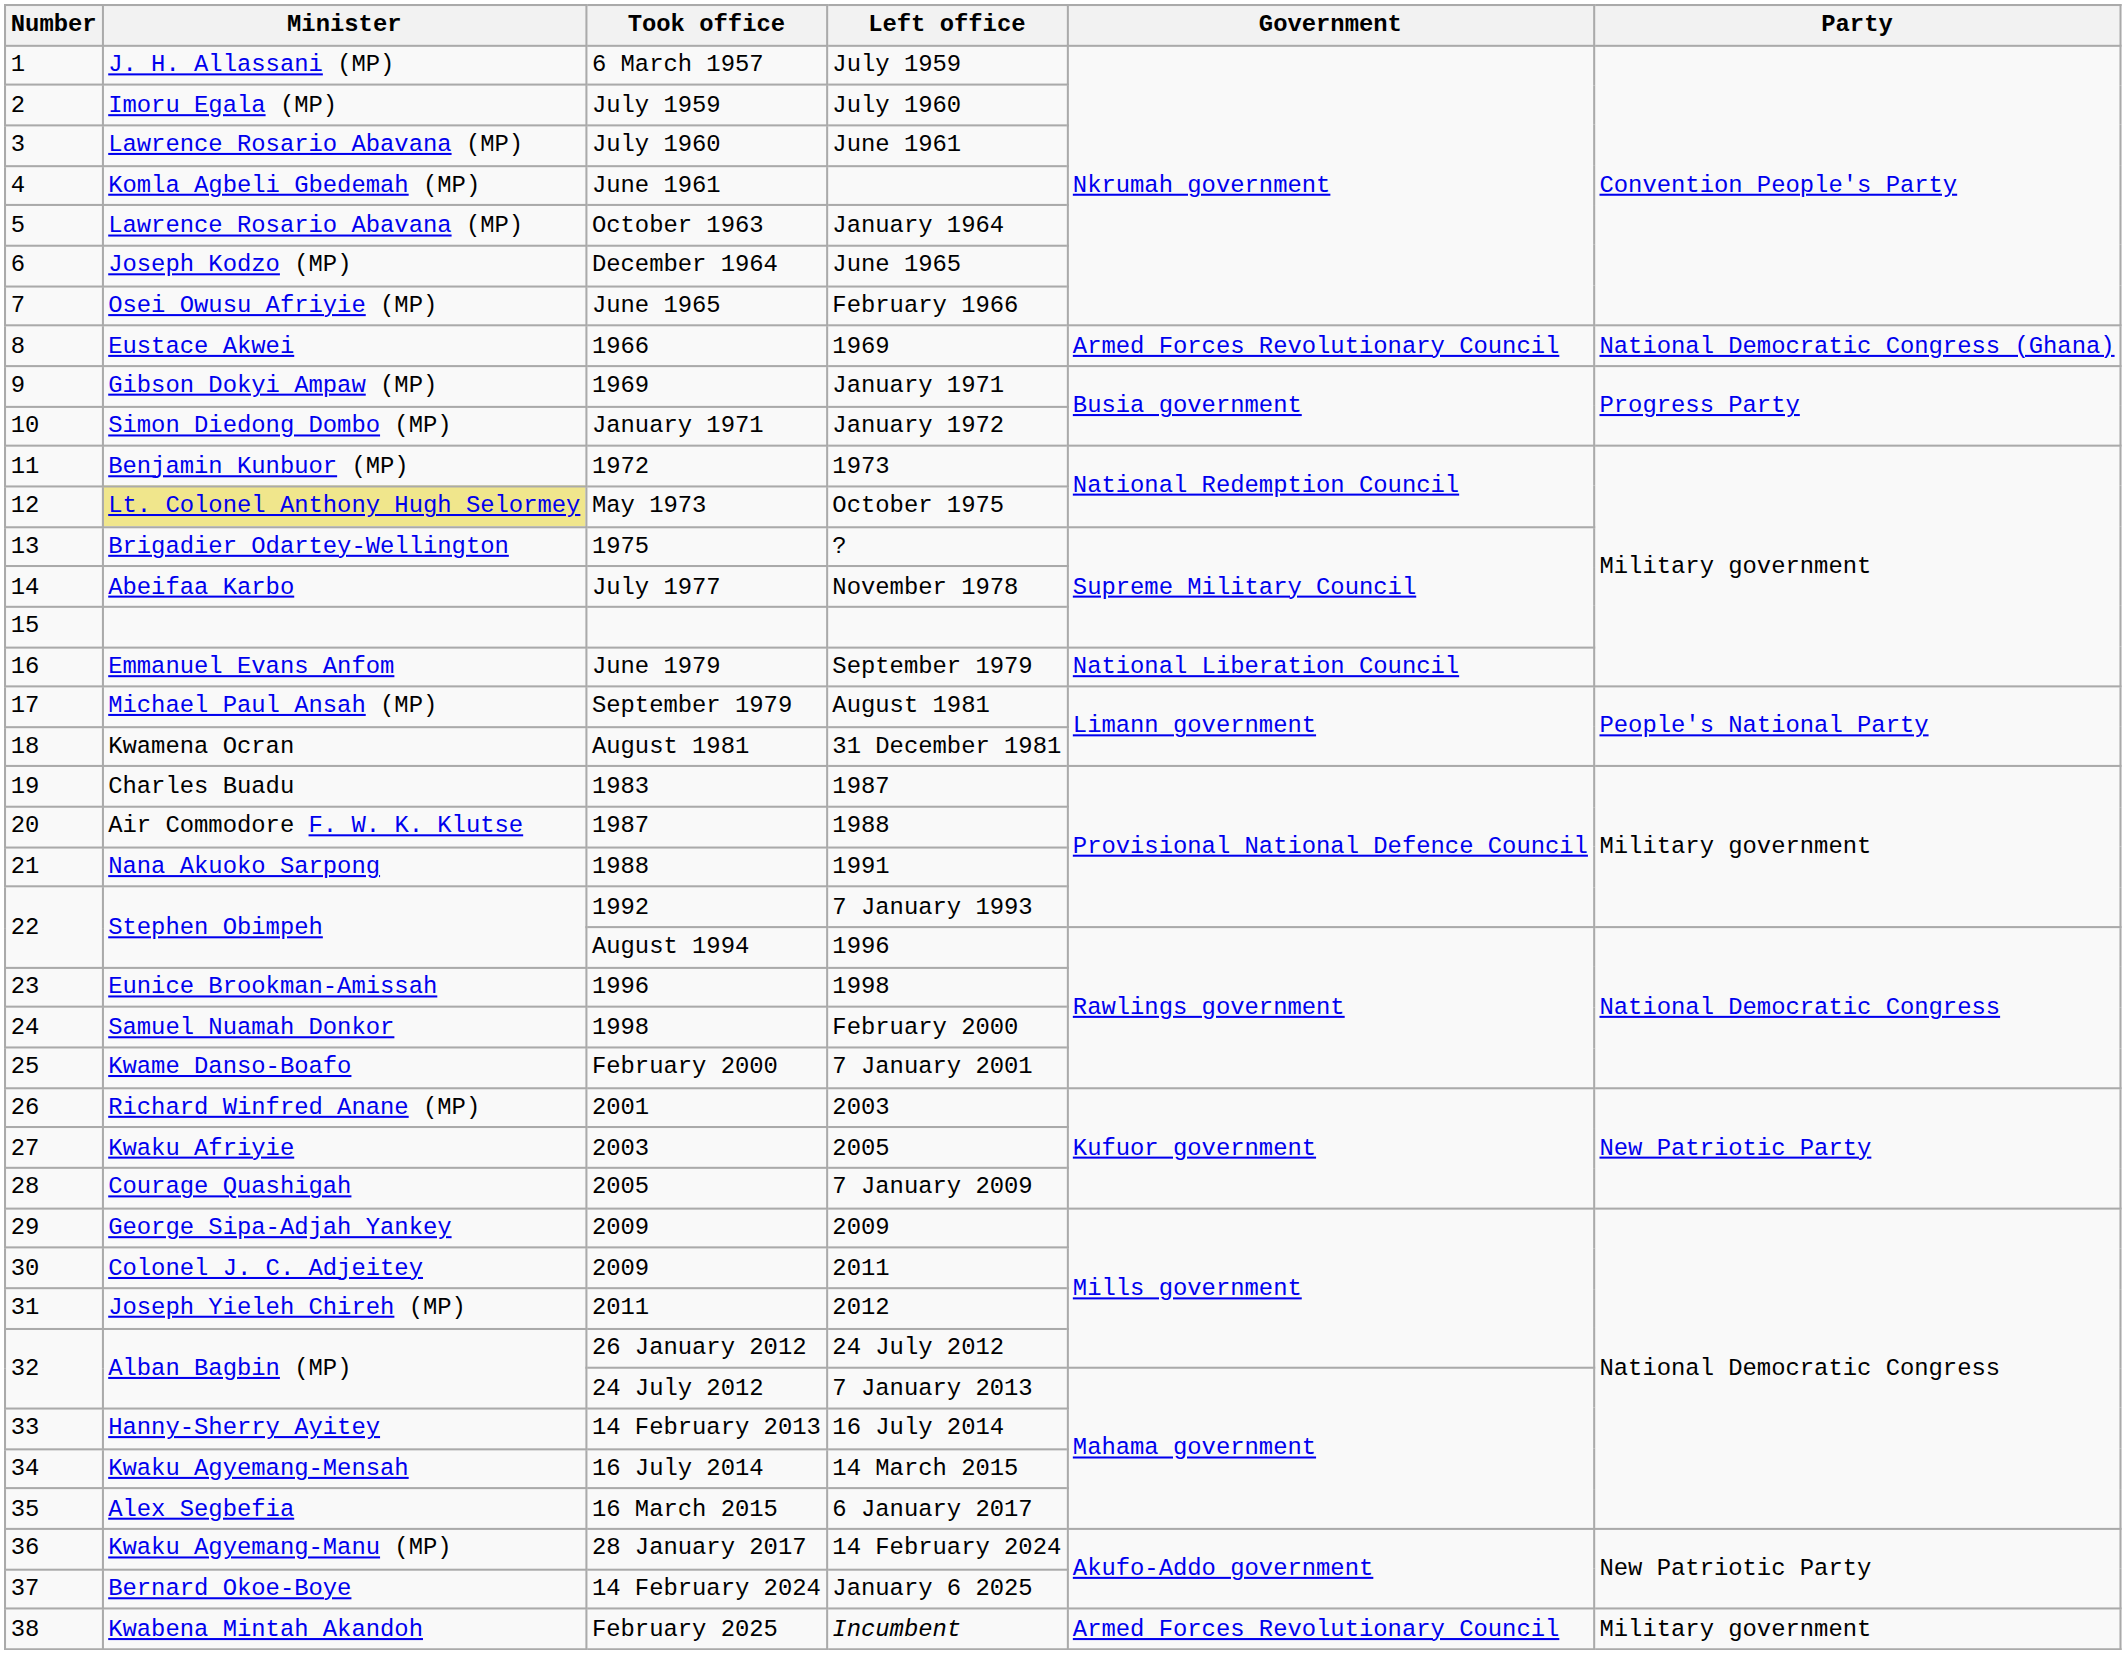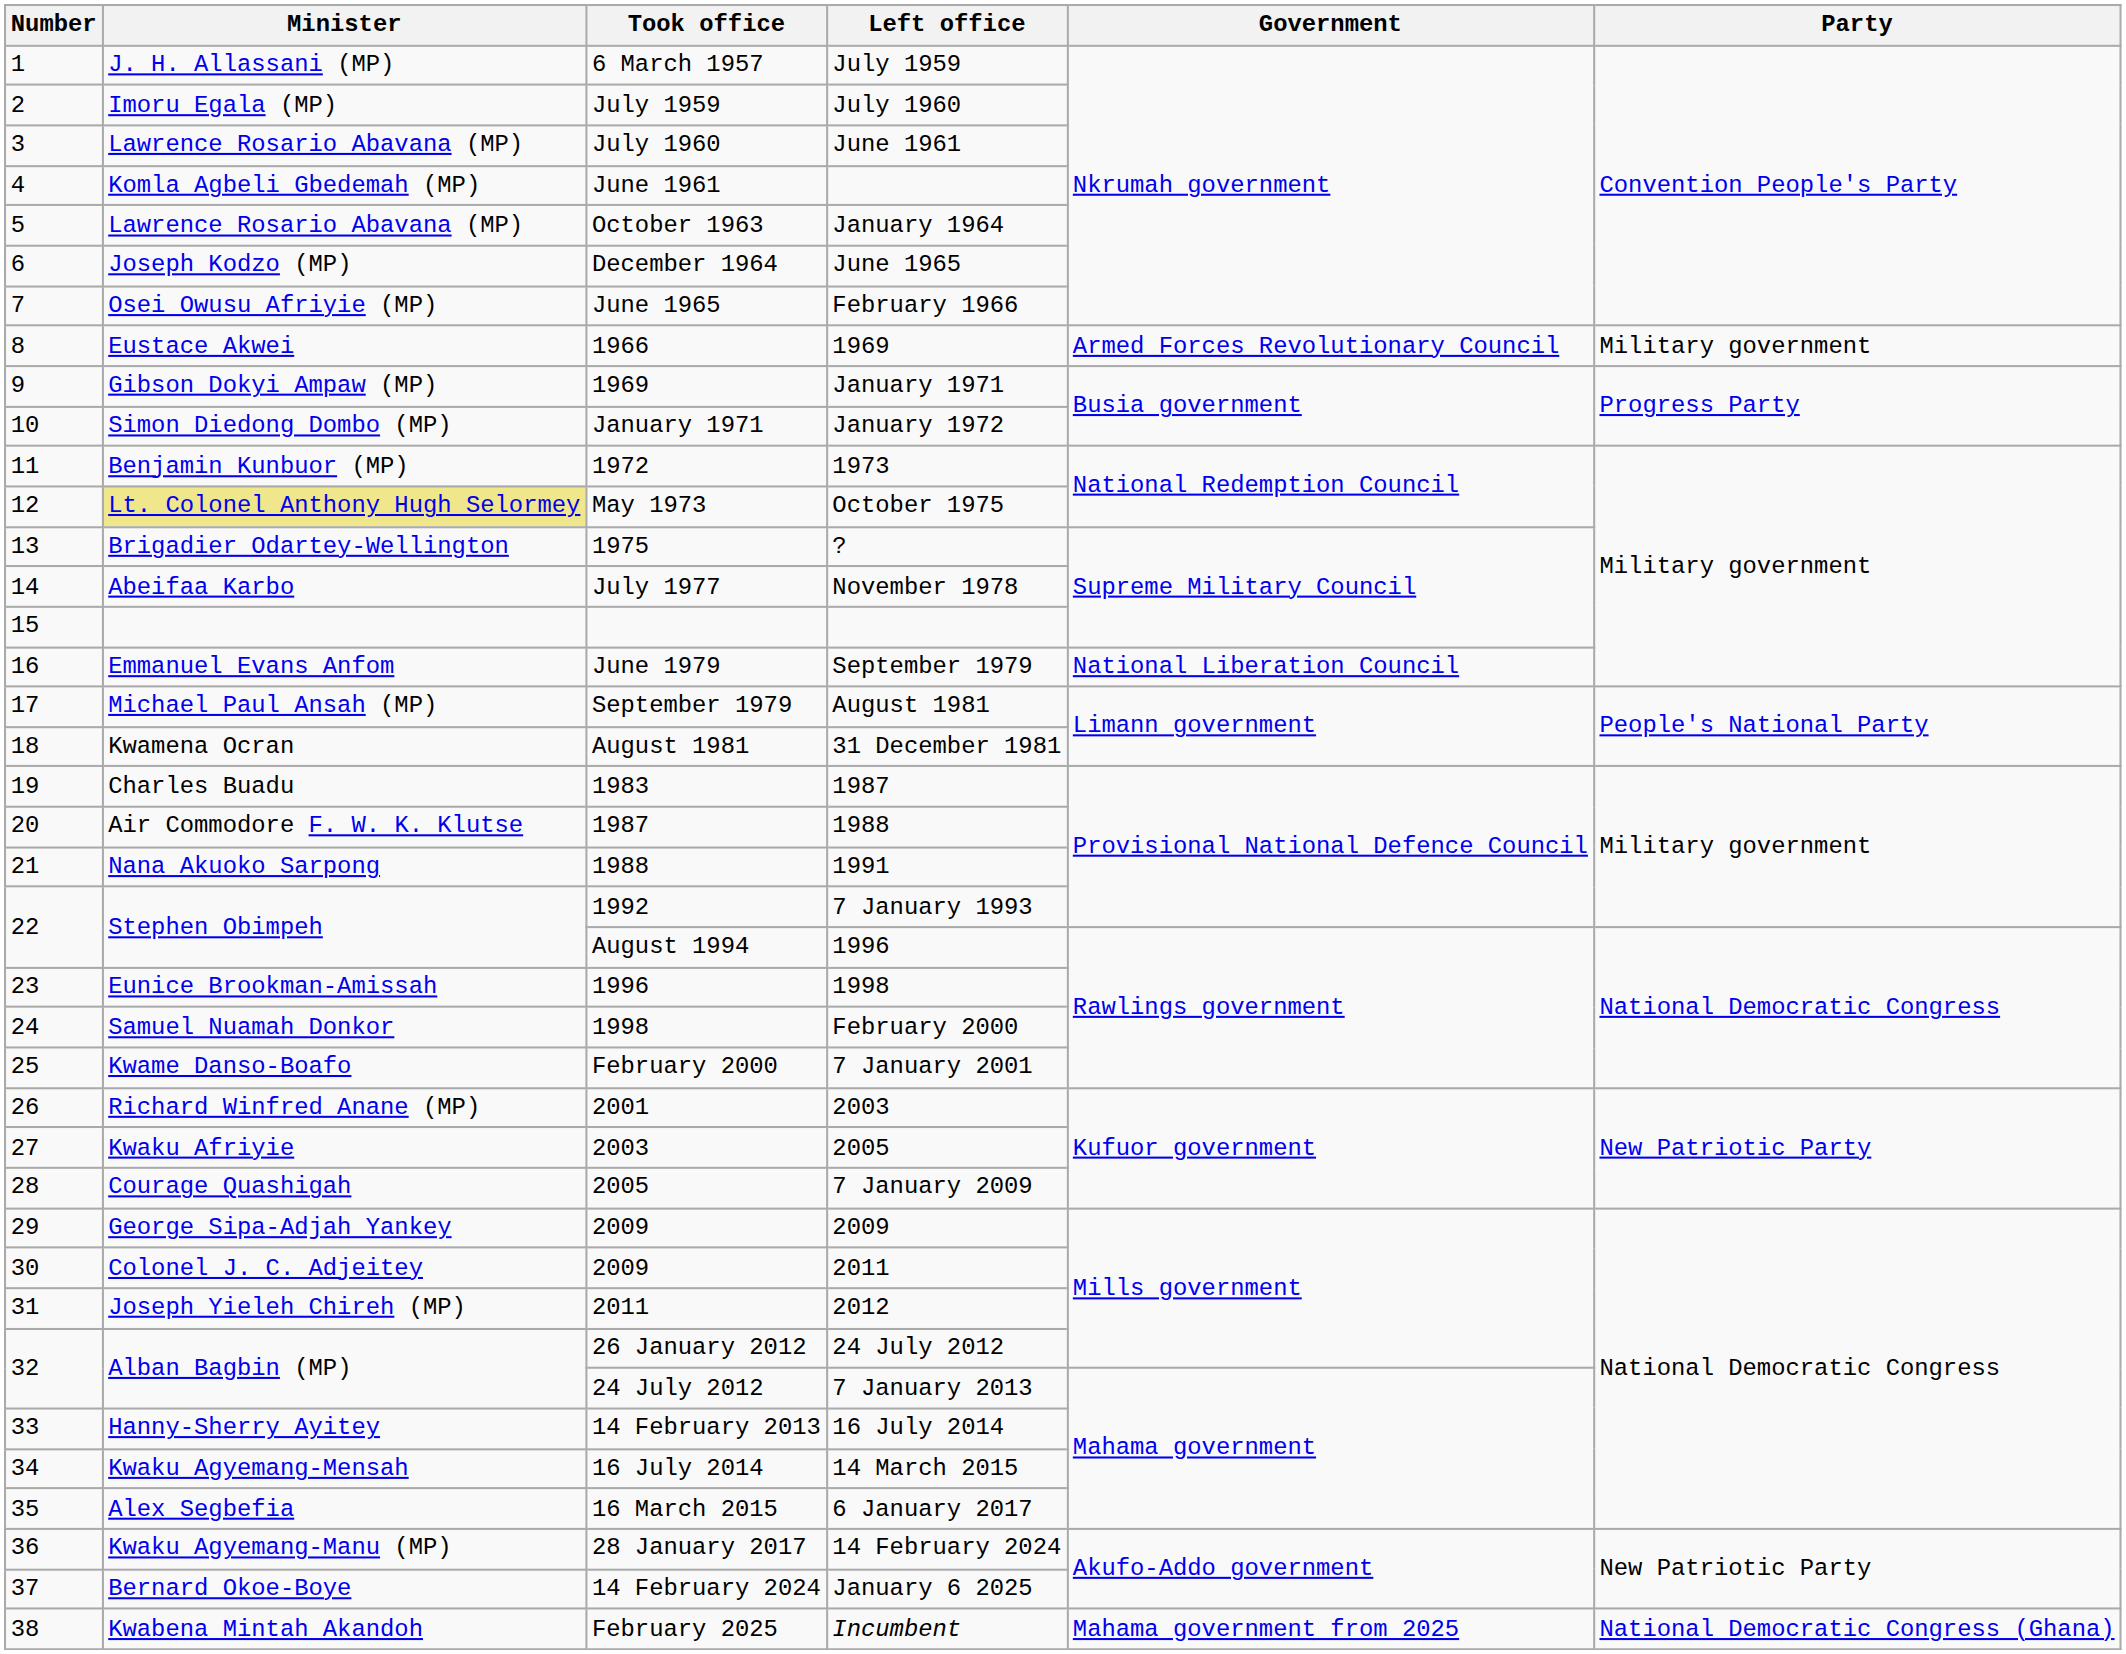 <table class="wikitable" style="font-size:90%; text-align:left;">
 <tr>
 <th>Number</th>
 <th>Minister</th>
 <th>Took office</th>
 <th>Left office</th>
 <th>Government</th>
 <th>Party</th>
 </tr>
 <tr>
 <td>1</td>
 <td><a href='#'>J. H. Allassani</a> (MP)</td>
 <td>6 March 1957</td>
 <td>July 1959</td>
 <td rowspan="7"><a href='#'>Nkrumah government</a></td>
 <td rowspan=7><a href='#'>Convention People's Party</a></td>
 </tr>
 <tr>
 <td>2</td>
 <td><a href='#'>Imoru Egala</a> (MP)</td>
 <td>July 1959</td>
 <td>July 1960</td>
 </tr>
 <tr>
 <td>3</td>
 <td><a href='#'>Lawrence Rosario Abavana</a> (MP)</td>
 <td>July 1960</td>
 <td>June 1961</td>
 </tr>
 <tr>
 <td>4</td>
 <td><a href='#'>Komla Agbeli Gbedemah</a> (MP)</td>
 <td>June 1961</td>
 <td></td>
 </tr>
 <tr>
 <td>5</td>
 <td><a href='#'>Lawrence Rosario Abavana</a> (MP)</td>
 <td>October 1963</td>
 <td>January 1964</td>
 </tr>
 <tr>
 <td>6</td>
 <td><a href='#'>Joseph Kodzo</a> (MP)</td>
 <td>December 1964</td>
 <td>June 1965</td>
 </tr>
 <tr>
 <td>7</td>
 <td><a href='#'>Osei Owusu Afriyie</a> (MP)</td>
 <td>June 1965</td>
 <td>February 1966</td>
 </tr>
 <tr>
 <td>8</td>
 <td><a href='#'>Eustace Akwei</a></td>
 <td>1966</td>
 <td>1969</td>
 <td><a href='#'>Armed Forces Revolutionary Council</a></td>
-<td><a href='#'>National Democratic Congress (Ghana)</a></td>
+<td>Military government</td>
 </tr>
 <tr>
 <td>9</td>
 <td><a href='#'>Gibson Dokyi Ampaw</a> (MP)</td>
 <td>1969</td>
 <td>January 1971</td>
 <td rowspan=2><a href='#'>Busia government</a></td>
 <td rowspan=2><a href='#'>Progress Party</a></td>
 </tr>
 <tr>
 <td>10</td>
 <td><a href='#'>Simon Diedong Dombo</a> (MP)</td>
 <td>January 1971</td>
 <td>January 1972</td>
 </tr>
 <tr>
 <td>11</td>
 <td><a href='#'>Benjamin Kunbuor</a>  (MP)</td>
 <td>1972</td>
 <td>1973</td>
 <td rowspan=2><a href='#'>National Redemption Council</a></td>
 <td rowspan=6>Military government</td>
 </tr>
 <tr>
 <td>12</td>
 <td style="background: khaki;"><a href='#'>Lt. Colonel Anthony Hugh Selormey</a></td>
 <td>May 1973</td>
 <td>October 1975</td>
 </tr>
 <tr>
 <td>13</td>
 <td><a href='#'>Brigadier Odartey-Wellington</a></td>
 <td>1975</td>
 <td>?</td>
 <td rowspan=3><a href='#'>Supreme Military Council</a></td>
 </tr>
 <tr>
 <td>14</td>
 <td><a href='#'>Abeifaa Karbo</a></td>
 <td>July 1977</td>
 <td>November 1978</td>
 </tr>
 <tr>
 <td>15</td>
 <td></td>
 <td></td>
 <td></td>
 </tr>
 <tr>
 <td>16</td>
 <td><a href='#'>Emmanuel Evans Anfom</a></td>
 <td>June 1979</td>
 <td>September 1979</td>
 <td><a href='#'>National Liberation Council</a></td>
 </tr>
 <tr>
 <td>17</td>
 <td><a href='#'>Michael Paul Ansah</a> (MP)</td>
 <td>September 1979</td>
 <td>August 1981</td>
 <td rowspan=2><a href='#'>Limann government</a></td>
 <td rowspan=2><a href='#'>People's National Party</a></td>
 </tr>
 <tr>
 <td>18</td>
 <td>Kwamena Ocran</td>
 <td>August 1981</td>
 <td>31 December 1981</td>
 </tr>
 <tr>
 <td>19</td>
 <td>Charles Buadu</td>
 <td>1983</td>
 <td>1987</td>
 <td rowspan=4><a href='#'>Provisional National Defence Council</a></td>
 <td rowspan=4>Military government</td>
 </tr>
 <tr>
 <td>20</td>
 <td>Air Commodore <a href='#'>F. W. K. Klutse</a></td>
 <td>1987</td>
 <td>1988</td>
 </tr>
 <tr>
 <td>21</td>
 <td><a href='#'>Nana Akuoko Sarpong</a></td>
 <td>1988</td>
 <td>1991</td>
 </tr>
 <tr>
 <td rowspan=2>22</td>
 <td rowspan=2><a href='#'>Stephen Obimpeh</a></td>
 <td>1992</td>
 <td>7 January 1993</td>
 </tr>
 <tr>
 <td>August 1994</td>
 <td>1996</td>
 <td rowspan=4><a href='#'>Rawlings government</a></td>
 <td rowspan=4><a href='#'>National Democratic Congress</a></td>
 </tr>
 <tr>
 <td>23</td>
 <td><a href='#'>Eunice Brookman-Amissah</a></td>
 <td>1996</td>
 <td>1998</td>
 </tr>
 <tr>
 <td>24</td>
 <td><a href='#'>Samuel Nuamah Donkor</a></td>
 <td>1998</td>
 <td>February 2000</td>
 </tr>
 <tr>
 <td>25</td>
 <td><a href='#'>Kwame Danso-Boafo</a></td>
 <td>February 2000</td>
 <td>7 January 2001</td>
 </tr>
 <tr>
 <td>26</td>
 <td><a href='#'>Richard Winfred Anane</a> (MP)</td>
 <td>2001</td>
 <td>2003</td>
 <td rowspan=3><a href='#'>Kufuor government</a></td>
 <td rowspan=3><a href='#'>New Patriotic Party</a></td>
 </tr>
 <tr>
 <td>27</td>
 <td><a href='#'>Kwaku Afriyie</a></td>
 <td>2003</td>
 <td>2005</td>
 </tr>
 <tr>
 <td>28</td>
 <td><a href='#'>Courage Quashigah</a></td>
 <td>2005</td>
 <td>7 January 2009</td>
 </tr>
 <tr>
 <td>29</td>
 <td><a href='#'>George Sipa-Adjah Yankey</a></td>
 <td>2009</td>
 <td>2009</td>
 <td rowspan=4><a href='#'>Mills government</a></td>
 <td rowspan=8>National Democratic Congress</td>
 </tr>
 <tr>
 <td>30</td>
 <td><a href='#'>Colonel J. C. Adjeitey</a></td>
 <td>2009</td>
 <td>2011</td>
 </tr>
 <tr>
 <td>31</td>
 <td><a href='#'>Joseph Yieleh Chireh</a> (MP)</td>
 <td>2011</td>
 <td>2012</td>
 </tr>
 <tr>
 <td rowspan=2>32</td>
 <td rowspan=2><a href='#'>Alban Bagbin</a> (MP)</td>
 <td>26 January 2012</td>
 <td>24 July 2012</td>
 </tr>
 <tr>
 <td>24 July 2012</td>
 <td>7 January 2013</td>
 <td rowspan=4><a href='#'>Mahama government</a></td>
 </tr>
 <tr>
 <td>33</td>
 <td><a href='#'>Hanny-Sherry Ayitey</a></td>
 <td>14 February 2013</td>
 <td>16 July 2014</td>
 </tr>
 <tr>
 <td>34</td>
 <td><a href='#'>Kwaku Agyemang-Mensah</a></td>
 <td>16 July 2014</td>
 <td>14 March 2015</td>
 </tr>
 <tr>
 <td>35</td>
 <td><a href='#'>Alex Segbefia</a></td>
 <td>16 March 2015</td>
 <td>6 January 2017</td>
 </tr>
 <tr>
 <td>36</td>
 <td><a href='#'>Kwaku Agyemang-Manu</a> (MP)</td>
 <td>28 January 2017</td>
 <td>14 February 2024</td>
 <td rowspan=2><a href='#'>Akufo-Addo government</a></td>
 <td rowspan=2>New Patriotic Party</td>
 </tr>
 <tr>
 <td>37</td>
 <td><a href='#'>Bernard Okoe-Boye</a></td>
 <td>14 February 2024</td>
 <td>January 6 2025</td>
 </tr>
 <tr>
 <td>38</td>
 <td><a href='#'>Kwabena Mintah Akandoh</a></td>
 <td>February 2025</td>
 <td><em>Incumbent</em></td>
-<td><a href='#'>Armed Forces Revolutionary Council</a></td>
-<td>Military government</td>
+<td><a href='#'>Mahama government from 2025</a></td>
+<td><a href='#'>National Democratic Congress (Ghana)</a></td>
 </tr>
 </table>
